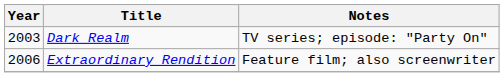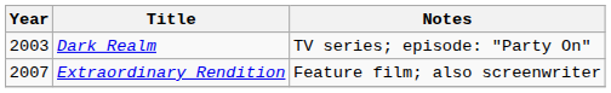 <table class="wikitable plainrowheaders sortable">
 <tr>
 <th scope="col">Year</th>
 <th scope="col">Title</th>
 <th scope="col">Notes</th>
 </tr>
 <tr>
 <td>2003</td>
 <td><em><a href='#'>Dark Realm</a></em></td>
 <td>TV series; episode: "Party On"</td>
 </tr>
 <tr>
-<td>2006</td>
+<td>2007</td>
 <td><em><a href='#'>Extraordinary Rendition</a></em></td>
 <td>Feature film; also screenwriter</td>
 </tr>
 <tr>
 </tr>
 </table>
